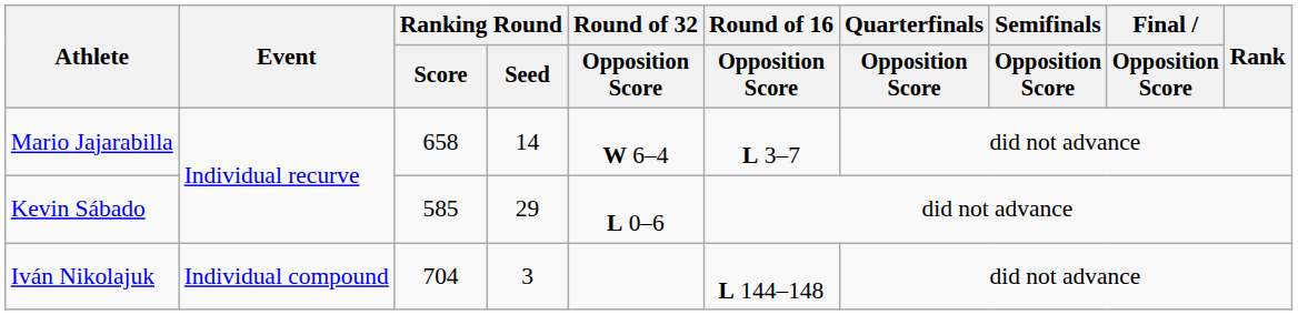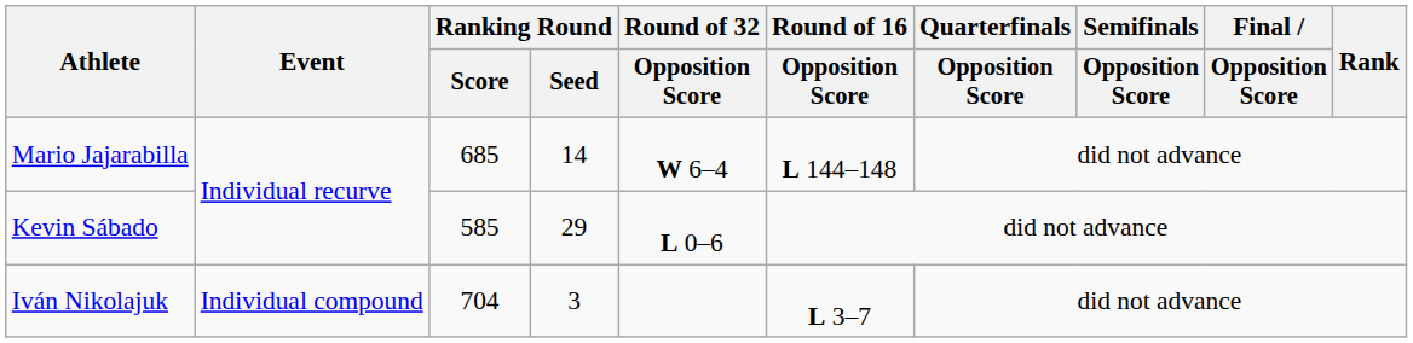 <table class="wikitable" style="font-size:90%;text-align:center">
 <tr>
 <th rowspan="2">Athlete</th>
 <th rowspan="2">Event</th>
 <th colspan="2">Ranking Round</th>
 <th>Round of 32</th>
 <th>Round of 16</th>
 <th>Quarterfinals</th>
 <th>Semifinals</th>
 <th>Final / </th>
 <th rowspan="2">Rank</th>
 </tr>
 <tr style="font-size:95%">
 <th>Score</th>
 <th>Seed</th>
 <th>Opposition<br>Score</th>
 <th>Opposition<br>Score</th>
 <th>Opposition<br>Score</th>
 <th>Opposition<br>Score</th>
 <th>Opposition<br>Score</th>
 </tr>
 <tr>
 <td style="text-align:left"><a href='#'>Mario Jajarabilla</a></td>
 <td style="text-align:left" rowspan=2><a href='#'>Individual recurve</a></td>
-<td>658</td>
+<td>685</td>
 <td>14</td>
 <td><br><strong>W</strong> 6–4</td>
-<td><br><strong>L</strong> 3–7</td>
+<td><br><strong>L</strong> 144–148</td>
 <td colspan=4>did not advance</td>
 </tr>
 <tr>
 <td style="text-align:left"><a href='#'>Kevin Sábado</a></td>
 <td>585</td>
 <td>29</td>
 <td><br><strong>L</strong> 0–6</td>
 <td colspan=5>did not advance</td>
 </tr>
 <tr>
 <td style="text-align:left"><a href='#'>Iván Nikolajuk</a></td>
 <td style="text-align:left"><a href='#'>Individual compound</a></td>
 <td>704</td>
 <td>3</td>
 <td></td>
-<td><br><strong>L</strong> 144–148</td>
+<td><br><strong>L</strong> 3–7</td>
 <td colspan=4>did not advance</td>
 </tr>
 </table>
